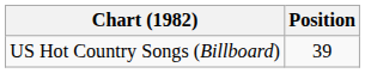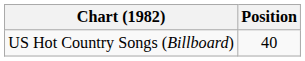 <table class="wikitable">
 <tr>
 <th>Chart (1982)</th>
 <th>Position</th>
 </tr>
 <tr>
 <td>US Hot Country Songs (<em>Billboard</em>)</td>
-<td align="center">39</td>
+<td align="center">40</td>
 </tr>
 </table>
